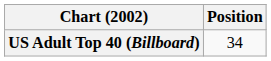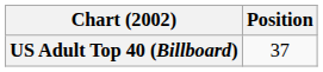 <table class="wikitable plainrowheaders" style="text-align:center">
 <tr>
 <th>Chart (2002)</th>
 <th>Position</th>
 </tr>
 <tr>
 <th scope="row">US Adult Top 40 (<em>Billboard</em>)</th>
-<td>34</td>
+<td>37</td>
 </tr>
 </table>
